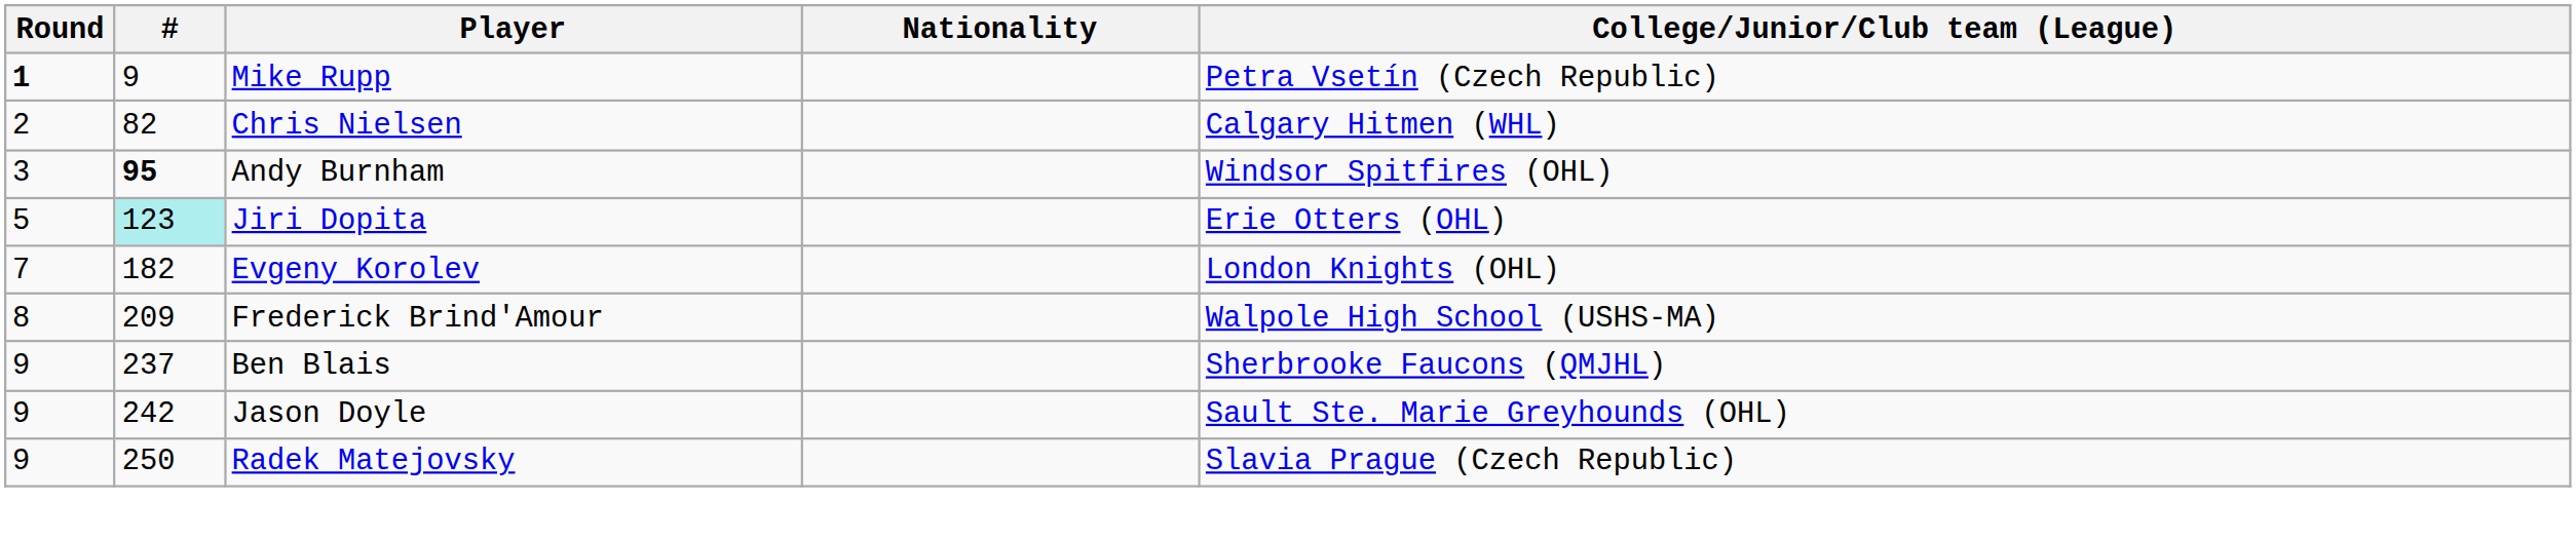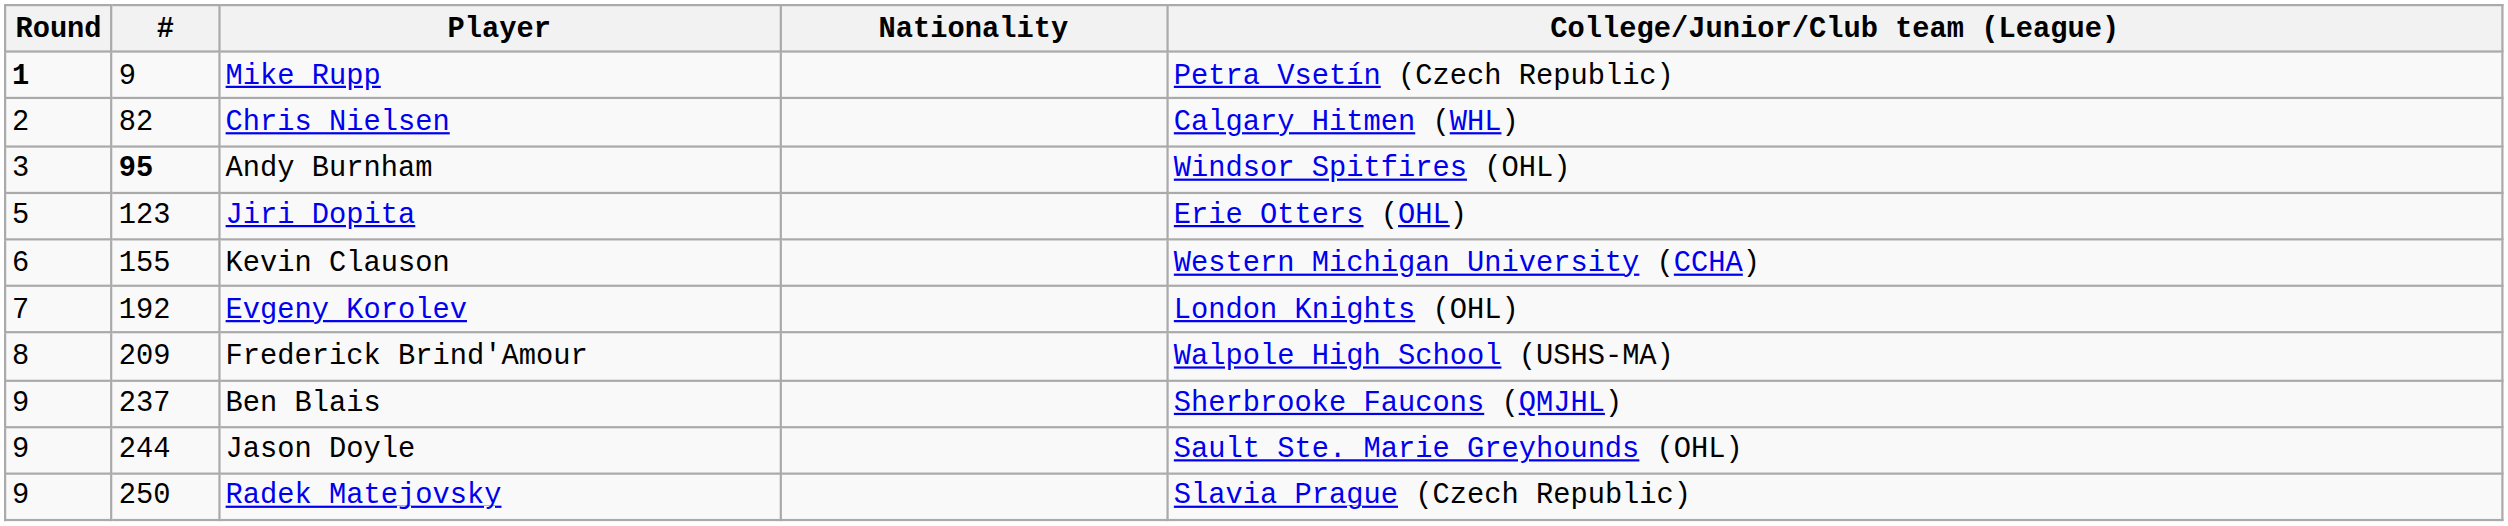 <table class="wikitable">
 <tr align="center">
 <th bgcolor="#DDDDFF" width="4.0%">Round</th>
 <th bgcolor="#DDDDFF" width="4.0%">#</th>
 <th bgcolor="#DDDDFF" width="21.0%">Player</th>
 <th bgcolor="#DDDDFF" width="14.5%">Nationality</th>
 <th bgcolor="#DDDDFF" width="50.0%">College/Junior/Club team (League)</th>
 </tr>
 <tr>
 <td><strong>1</strong></td>
 <td>9</td>
 <td><a href='#'>Mike Rupp</a></td>
 <td></td>
 <td><a href='#'>Petra Vsetín</a> (Czech Republic)</td>
 </tr>
 <tr>
 <td>2</td>
 <td>82</td>
 <td><a href='#'>Chris Nielsen</a></td>
 <td></td>
 <td><a href='#'>Calgary Hitmen</a> (<a href='#'>WHL</a>)</td>
 </tr>
 <tr>
 <td>3</td>
 <td><strong>95</strong></td>
 <td>Andy Burnham</td>
 <td></td>
 <td><a href='#'>Windsor Spitfires</a> (OHL)</td>
 </tr>
 <tr>
 <td>5</td>
-<td style="background: paleturquoise;">123</td>
+<td>123</td>
 <td><a href='#'>Jiri Dopita</a></td>
 <td></td>
 <td><a href='#'>Erie Otters</a> (<a href='#'>OHL</a>)</td>
 </tr>
 <tr>
+<td>6</td>
+<td>155</td>
+<td>Kevin Clauson</td>
+<td></td>
+<td><a href='#'>Western Michigan University</a> (<a href='#'>CCHA</a>)</td>
+</tr>
+<tr>
 <td>7</td>
-<td>182</td>
+<td>192</td>
 <td><a href='#'>Evgeny Korolev</a></td>
 <td></td>
 <td><a href='#'>London Knights</a> (OHL)</td>
 </tr>
 <tr>
 <td>8</td>
 <td>209</td>
 <td>Frederick Brind'Amour</td>
 <td></td>
 <td><a href='#'>Walpole High School</a> (USHS-MA)</td>
 </tr>
 <tr>
 <td>9</td>
 <td>237</td>
 <td>Ben Blais</td>
 <td></td>
 <td><a href='#'>Sherbrooke Faucons</a> (<a href='#'>QMJHL</a>)</td>
 </tr>
 <tr>
 <td>9</td>
-<td>242</td>
+<td>244</td>
 <td>Jason Doyle</td>
 <td></td>
 <td><a href='#'>Sault Ste. Marie Greyhounds</a> (OHL)</td>
 </tr>
 <tr>
 <td>9</td>
 <td>250</td>
 <td><a href='#'>Radek Matejovsky</a></td>
 <td></td>
 <td><a href='#'>Slavia Prague</a> (Czech Republic)</td>
 </tr>
 </table>
